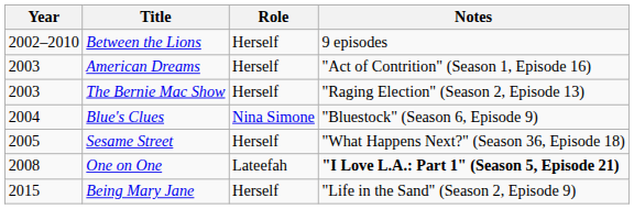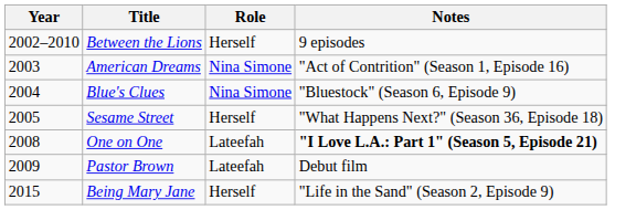 <table class="wikitable sortable">
 <tr>
 <th>Year</th>
 <th>Title</th>
 <th>Role</th>
 <th class="unsortable">Notes</th>
 </tr>
 <tr>
 <td>2002–2010</td>
 <td><em><a href='#'>Between the Lions</a></em></td>
 <td>Herself</td>
 <td>9 episodes</td>
 </tr>
 <tr>
 <td>2003</td>
 <td><em><a href='#'>American Dreams</a></em></td>
-<td>Herself</td>
+<td><a href='#'>Nina Simone</a></td>
 <td>"Act of Contrition" (Season 1, Episode 16)</td>
-</tr>
-<tr>
-<td>2003</td>
-<td><em><a href='#'>The Bernie Mac Show</a></em></td>
-<td>Herself</td>
-<td>"Raging Election" (Season 2, Episode 13)</td>
 </tr>
 <tr>
 <td>2004</td>
 <td><em><a href='#'>Blue's Clues</a></em></td>
 <td><a href='#'>Nina Simone</a></td>
 <td>"Bluestock" (Season 6, Episode 9)</td>
 </tr>
 <tr>
 <td>2005</td>
 <td><em><a href='#'>Sesame Street</a></em></td>
 <td>Herself</td>
 <td>"What Happens Next?" (Season 36, Episode 18)</td>
 </tr>
 <tr>
 <td>2008</td>
 <td><em><a href='#'>One on One</a></em></td>
 <td>Lateefah</td>
 <td><strong>"I Love L.A.: Part 1" (Season 5, Episode 21)</strong></td>
 </tr>
 <tr>
+<td>2009</td>
+<td><em><a href='#'>Pastor Brown</a></em></td>
+<td>Lateefah</td>
+<td>Debut film</td>
+</tr>
+<tr>
 <td>2015</td>
 <td><em><a href='#'>Being Mary Jane</a></em></td>
 <td>Herself</td>
 <td>"Life in the Sand" (Season 2, Episode 9)</td>
 </tr>
 </table>
